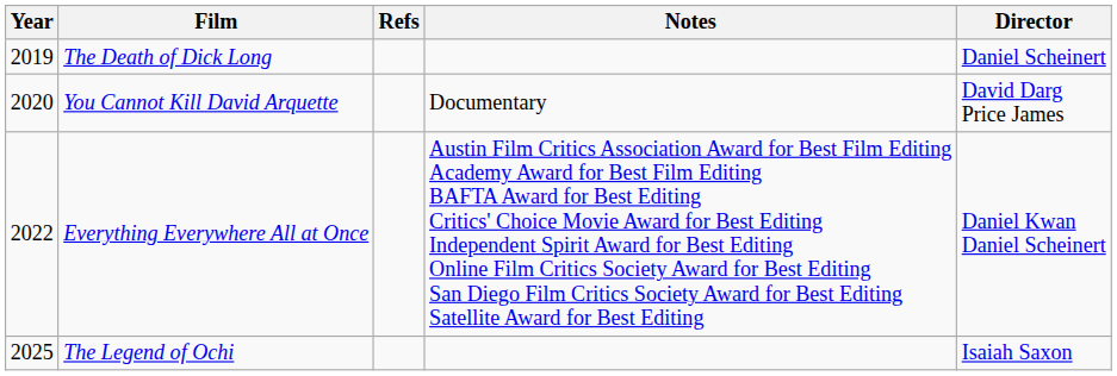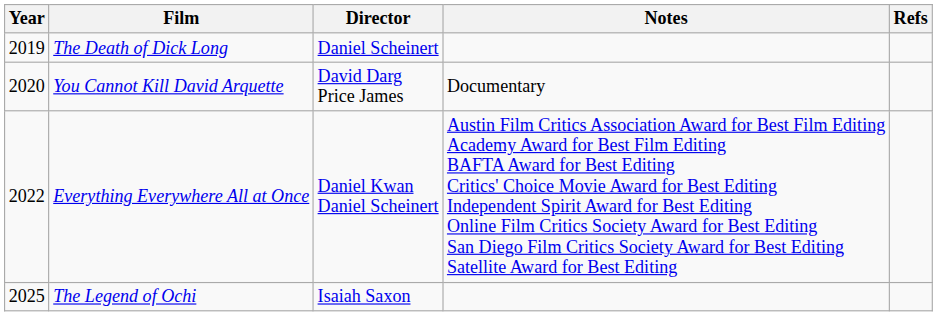 <table class="wikitable">
 <tr>
 <th>Year</th>
 <th>Film</th>
+<th>Director</th>
+<th>Notes</th>
 <th>Refs</th>
-<th>Notes</th>
-<th>Director</th>
 </tr>
 <tr>
 <td>2019</td>
 <td><em><a href='#'>The Death of Dick Long</a></em></td>
+<td><a href='#'>Daniel Scheinert</a></td>
 <td></td>
 <td></td>
-<td><a href='#'>Daniel Scheinert</a></td>
 </tr>
 <tr>
 <td>2020</td>
 <td><em><a href='#'>You Cannot Kill David Arquette</a></em></td>
+<td><a href='#'>David Darg</a><br>Price James</td>
+<td>Documentary</td>
 <td></td>
-<td>Documentary</td>
-<td><a href='#'>David Darg</a><br>Price James</td>
 </tr>
 <tr>
 <td>2022</td>
 <td><em><a href='#'>Everything Everywhere All at Once</a></em></td>
+<td><a href='#'>Daniel Kwan<br>Daniel Scheinert</a></td>
+<td><a href='#'>Austin Film Critics Association Award for Best Film Editing</a><br><a href='#'>Academy Award for Best Film Editing</a><br><a href='#'>BAFTA Award for Best Editing</a><br><a href='#'>Critics' Choice Movie Award for Best Editing</a><br><a href='#'>Independent Spirit Award for Best Editing</a><br><a href='#'>Online Film Critics Society Award for Best Editing</a><br><a href='#'>San Diego Film Critics Society Award for Best Editing</a><br><a href='#'>Satellite Award for Best Editing</a></td>
 <td></td>
-<td><a href='#'>Austin Film Critics Association Award for Best Film Editing</a><br><a href='#'>Academy Award for Best Film Editing</a><br><a href='#'>BAFTA Award for Best Editing</a><br><a href='#'>Critics' Choice Movie Award for Best Editing</a><br><a href='#'>Independent Spirit Award for Best Editing</a><br><a href='#'>Online Film Critics Society Award for Best Editing</a><br><a href='#'>San Diego Film Critics Society Award for Best Editing</a><br><a href='#'>Satellite Award for Best Editing</a></td>
-<td><a href='#'>Daniel Kwan<br>Daniel Scheinert</a></td>
 </tr>
 <tr>
 <td>2025</td>
 <td><em><a href='#'>The Legend of Ochi</a></em></td>
+<td><a href='#'>Isaiah Saxon</a></td>
 <td></td>
 <td></td>
-<td><a href='#'>Isaiah Saxon</a></td>
 </tr>
 </table>
